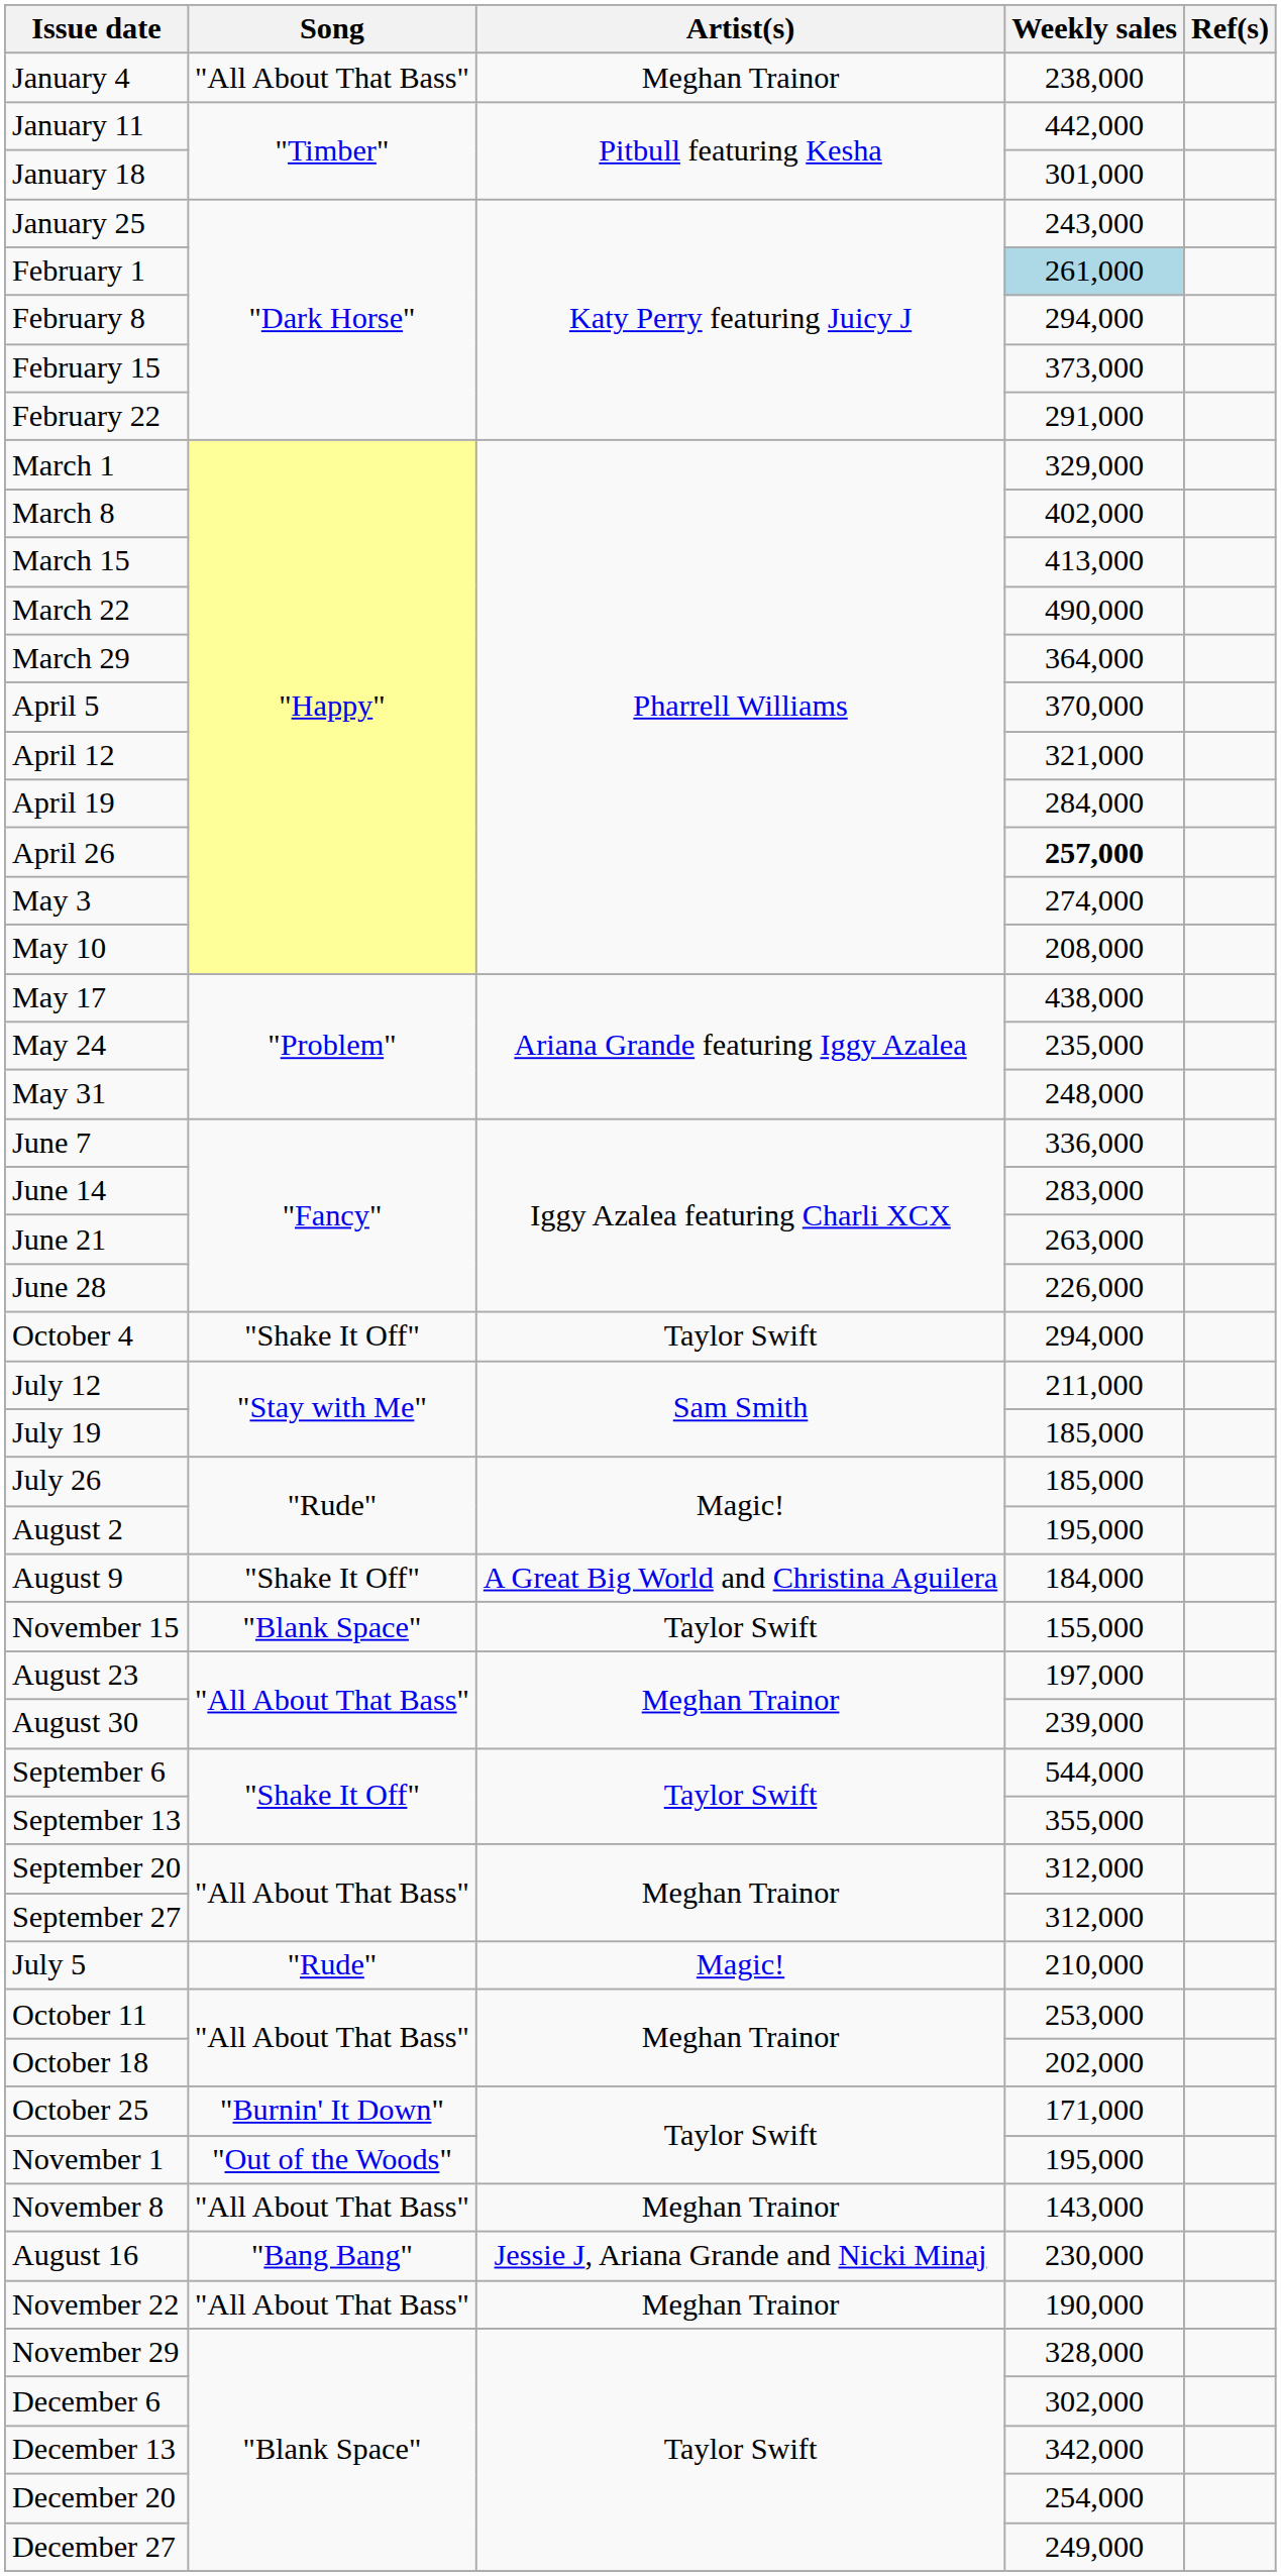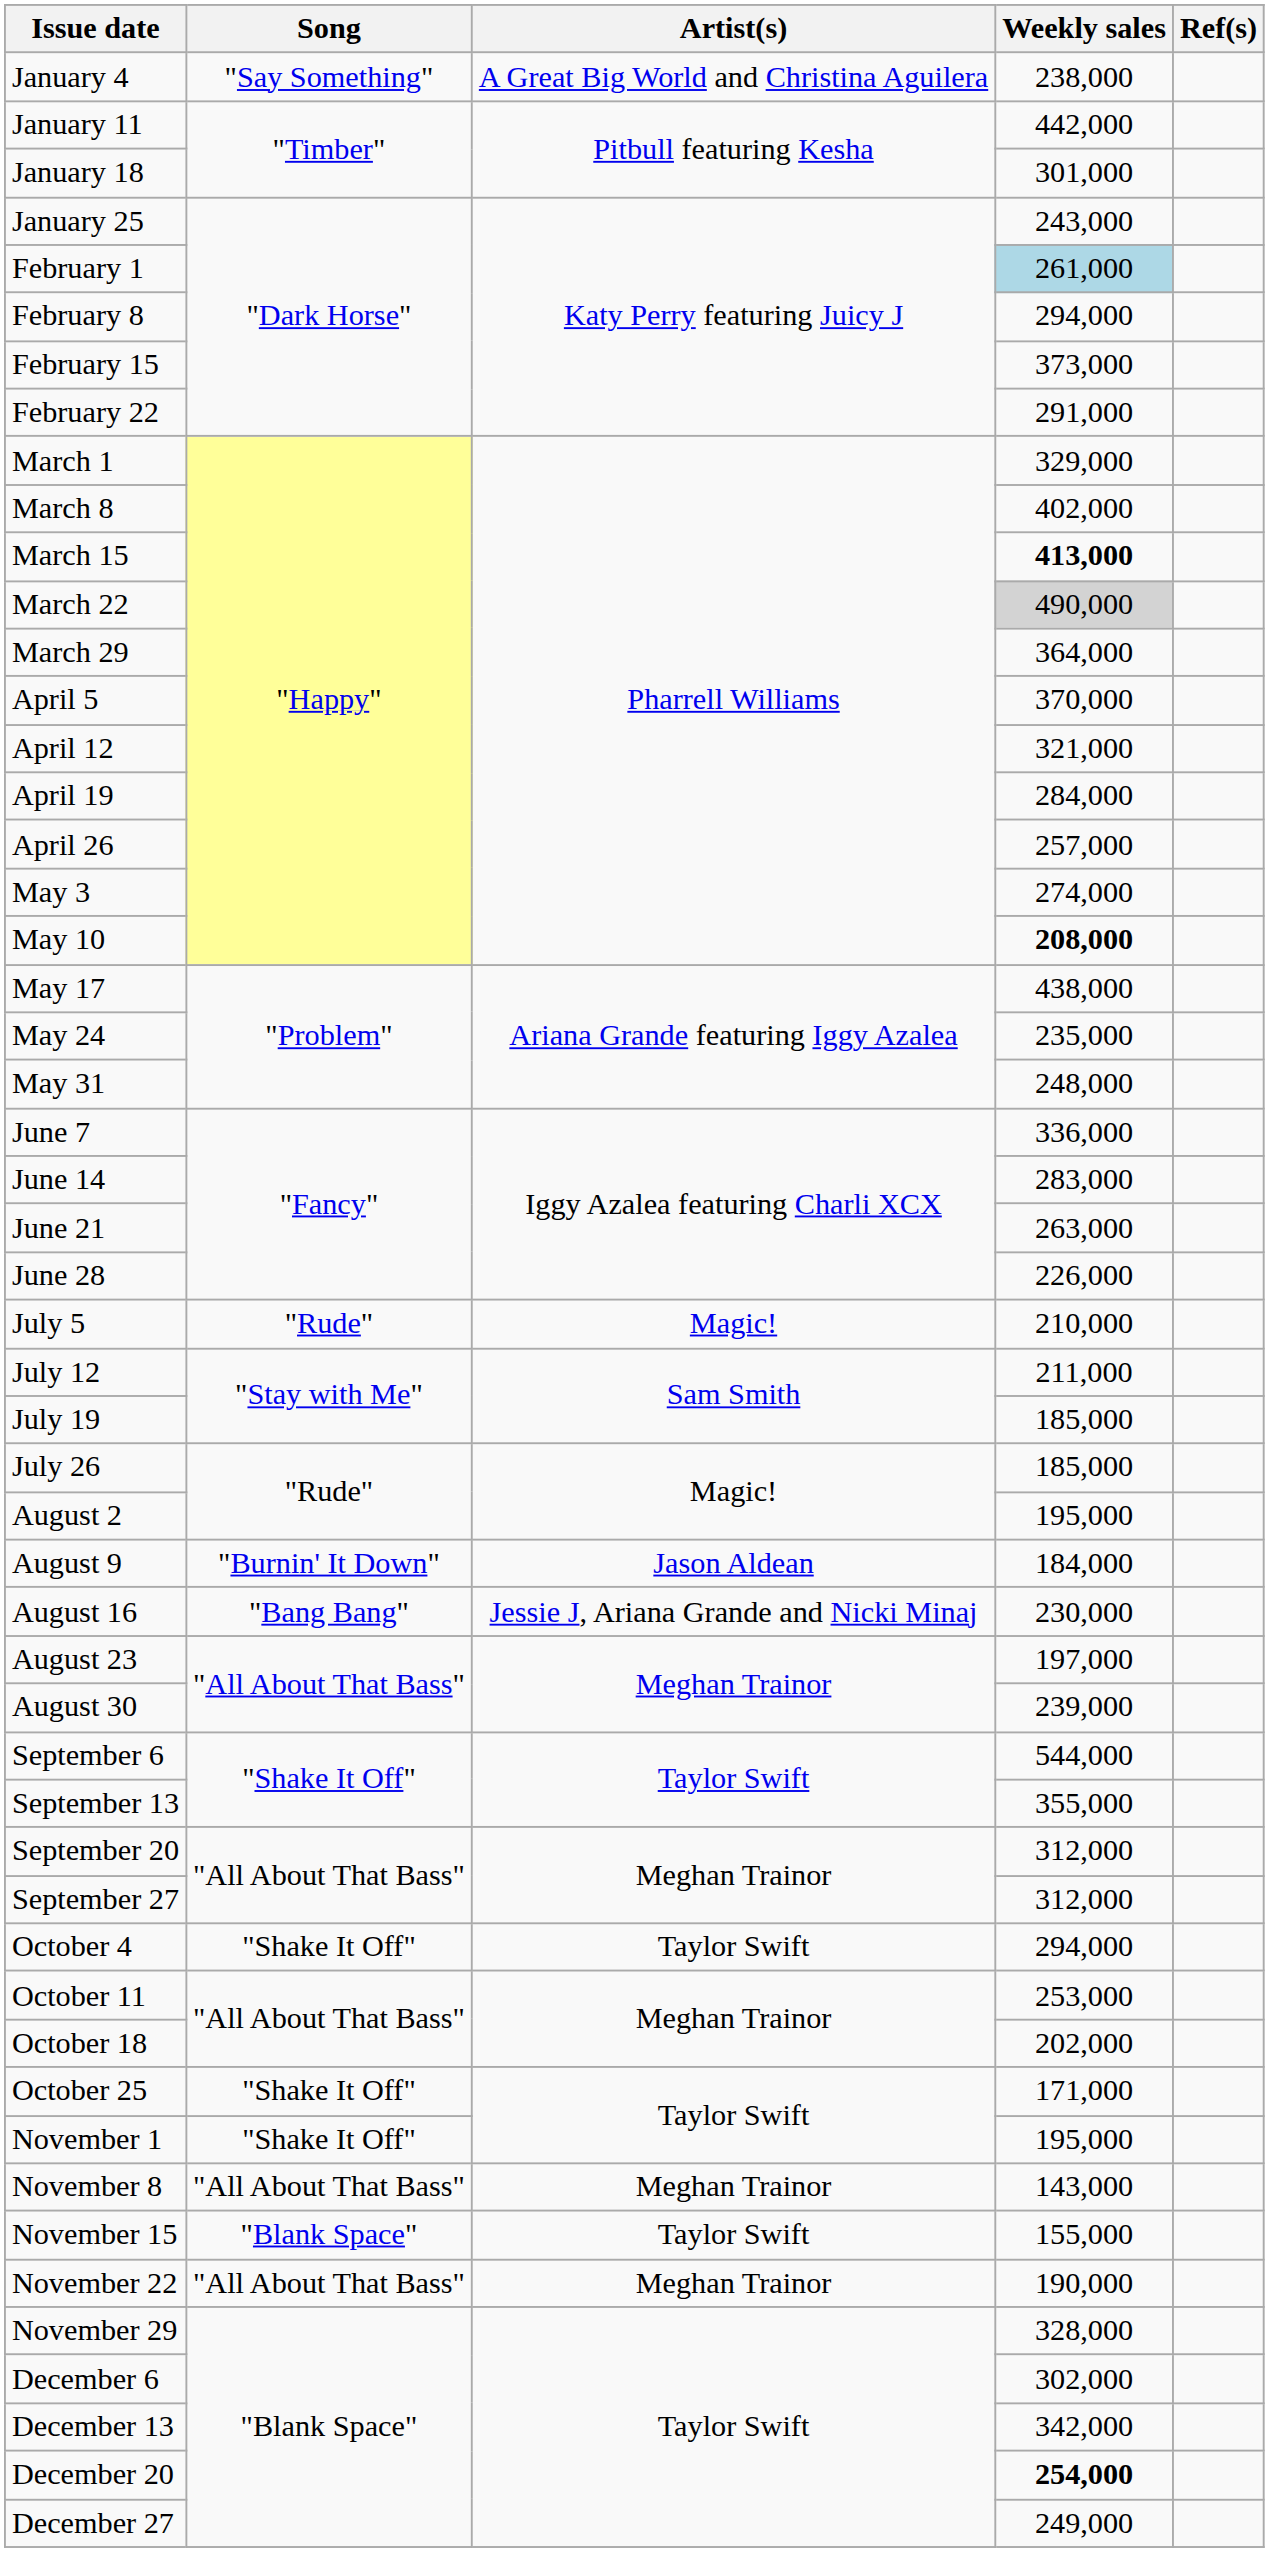 <table class="wikitable sortable">
 <tr>
 <th>Issue date</th>
 <th>Song</th>
 <th>Artist(s)</th>
 <th>Weekly sales</th>
 <th>Ref(s)</th>
 </tr>
 <tr>
 <td>January 4</td>
-<td style="text-align:center;">"All About That Bass"</td>
-<td style="text-align:center;">Meghan Trainor</td>
+<td style="text-align:center;">"<a href='#'>Say Something</a>"</td>
+<td style="text-align:center;"><a href='#'>A Great Big World</a> and <a href='#'>Christina Aguilera</a></td>
 <td style="text-align: center;">238,000</td>
 <td style="text-align: center;"></td>
 </tr>
 <tr>
 <td>January 11</td>
 <td style="text-align: center;" rowspan="2">"<a href='#'>Timber</a>"</td>
 <td style="text-align: center;" rowspan="2"><a href='#'>Pitbull</a> featuring <a href='#'>Kesha</a></td>
 <td style="text-align: center;">442,000</td>
 <td style="text-align: center;"></td>
 </tr>
 <tr>
 <td>January 18</td>
 <td style="text-align: center;">301,000</td>
 <td style="text-align: center;"></td>
 </tr>
 <tr>
 <td>January 25</td>
 <td style="text-align: center;" rowspan="5">"<a href='#'>Dark Horse</a>"</td>
 <td style="text-align: center;" rowspan="5"><a href='#'>Katy Perry</a> featuring <a href='#'>Juicy J</a></td>
 <td style="text-align: center;">243,000</td>
 <td style="text-align: center;"></td>
 </tr>
 <tr>
 <td>February 1</td>
 <td style="background: lightblue; text-align: center;">261,000</td>
 <td style="text-align: center;"></td>
 </tr>
 <tr>
 <td>February 8</td>
 <td style="text-align: center;">294,000</td>
 <td style="text-align: center;"></td>
 </tr>
 <tr>
 <td>February 15</td>
 <td style="text-align: center;">373,000</td>
 <td style="text-align: center;"></td>
 </tr>
 <tr>
 <td>February 22</td>
 <td style="text-align: center;">291,000</td>
 <td style="text-align: center;"></td>
 </tr>
 <tr>
 <td>March 1</td>
 <td style="background:#ff9; text-align:center;" rowspan="11">"<a href='#'>Happy</a>" </td>
 <td style="text-align: center;" rowspan="11"><a href='#'>Pharrell Williams</a></td>
 <td style="text-align: center;">329,000</td>
 <td style="text-align: center;"></td>
 </tr>
 <tr>
 <td>March 8</td>
 <td style="text-align: center;">402,000</td>
 <td style="text-align: center;"></td>
 </tr>
 <tr>
 <td>March 15</td>
-<td style="text-align: center;">413,000</td>
+<td style="text-align: center;"><strong>413,000</strong></td>
 <td style="text-align: center;"></td>
 </tr>
 <tr>
 <td>March 22</td>
-<td style="text-align: center;">490,000</td>
+<td style="background: lightgrey; text-align: center;">490,000</td>
 <td style="text-align: center;"></td>
 </tr>
 <tr>
 <td>March 29</td>
 <td style="text-align: center;">364,000</td>
 <td style="text-align: center;"></td>
 </tr>
 <tr>
 <td>April 5</td>
 <td style="text-align: center;">370,000</td>
 <td style="text-align: center;"></td>
 </tr>
 <tr>
 <td>April 12</td>
 <td style="text-align: center;">321,000</td>
 <td style="text-align: center;"></td>
 </tr>
 <tr>
 <td>April 19</td>
 <td style="text-align: center;">284,000</td>
 <td style="text-align: center;"></td>
 </tr>
 <tr>
 <td>April 26</td>
-<td style="text-align: center;"><strong>257,000</strong></td>
+<td style="text-align: center;">257,000</td>
 <td style="text-align: center;"></td>
 </tr>
 <tr>
 <td>May 3</td>
 <td style="text-align: center;">274,000</td>
 <td style="text-align: center;"></td>
 </tr>
 <tr>
 <td>May 10</td>
-<td style="text-align: center;">208,000</td>
+<td style="text-align: center;"><strong>208,000</strong></td>
 <td style="text-align: center;"></td>
 </tr>
 <tr>
 <td>May 17</td>
 <td style="text-align: center;" rowspan="3">"<a href='#'>Problem</a>"</td>
 <td style="text-align: center;" rowspan="3"><a href='#'>Ariana Grande</a> featuring <a href='#'>Iggy Azalea</a></td>
 <td style="text-align: center;">438,000</td>
 <td style="text-align: center;"></td>
 </tr>
 <tr>
 <td>May 24</td>
 <td style="text-align: center;">235,000</td>
 <td style="text-align: center;"></td>
 </tr>
 <tr>
 <td>May 31</td>
 <td style="text-align: center;">248,000</td>
 <td style="text-align: center;"></td>
 </tr>
 <tr>
 <td>June 7</td>
 <td style="text-align: center;" rowspan="4">"<a href='#'>Fancy</a>"</td>
 <td style="text-align: center;" rowspan="4">Iggy Azalea featuring <a href='#'>Charli XCX</a></td>
 <td style="text-align: center;">336,000</td>
 <td style="text-align: center;"></td>
 </tr>
 <tr>
 <td>June 14</td>
 <td style="text-align: center;">283,000</td>
 <td style="text-align: center;"></td>
 </tr>
 <tr>
 <td>June 21</td>
 <td style="text-align: center;">263,000</td>
 <td style="text-align: center;"></td>
 </tr>
 <tr>
 <td>June 28</td>
 <td style="text-align: center;">226,000</td>
 <td style="text-align: center;"></td>
 </tr>
 <tr>
-<td>October 4</td>
-<td style="text-align:center;">"Shake It Off"</td>
-<td style="text-align:center;">Taylor Swift</td>
-<td style="text-align: center;">294,000</td>
+<td>July 5</td>
+<td style="text-align:center;">"<a href='#'>Rude</a>"</td>
+<td style="text-align:center;"><a href='#'>Magic!</a></td>
+<td style="text-align: center;">210,000</td>
 <td style="text-align: center;"></td>
 </tr>
 <tr>
 <td>July 12</td>
 <td style="text-align: center;" rowspan="2">"<a href='#'>Stay with Me</a>"</td>
 <td style="text-align: center;" rowspan="2"><a href='#'>Sam Smith</a></td>
 <td style="text-align: center;">211,000</td>
 <td style="text-align: center;"></td>
 </tr>
 <tr>
 <td>July 19</td>
 <td style="text-align: center;">185,000</td>
 <td style="text-align: center;"></td>
 </tr>
 <tr>
 <td>July 26</td>
 <td style="text-align: center;" rowspan="2">"Rude"</td>
 <td style="text-align: center;" rowspan="2">Magic!</td>
 <td style="text-align: center;">185,000</td>
 <td style="text-align: center;"></td>
 </tr>
 <tr>
 <td>August 2</td>
 <td style="text-align: center;">195,000</td>
 <td style="text-align: center;"></td>
 </tr>
 <tr>
 <td>August 9</td>
-<td style="text-align:center;">"Shake It Off"</td>
-<td style="text-align:center;"><a href='#'>A Great Big World</a> and <a href='#'>Christina Aguilera</a></td>
+<td style="text-align:center;">"<a href='#'>Burnin' It Down</a>"</td>
+<td style="text-align:center;"><a href='#'>Jason Aldean</a></td>
 <td style="text-align: center;">184,000</td>
 <td style="text-align: center;"></td>
 </tr>
 <tr>
-<td>November 15</td>
-<td style="text-align:center;">"<a href='#'>Blank Space</a>"</td>
-<td style="text-align:center;">Taylor Swift</td>
-<td style="text-align: center;">155,000</td>
+<td>August 16</td>
+<td style="text-align:center;">"<a href='#'>Bang Bang</a>"</td>
+<td style="text-align:center;"><a href='#'>Jessie J</a>, Ariana Grande and <a href='#'>Nicki Minaj</a></td>
+<td style="text-align: center;">230,000</td>
 <td style="text-align: center;"></td>
 </tr>
 <tr>
 <td>August 23</td>
 <td style="text-align: center;" rowspan="2">"<a href='#'>All About That Bass</a>"</td>
 <td style="text-align: center;" rowspan="2"><a href='#'>Meghan Trainor</a></td>
 <td style="text-align: center;">197,000</td>
 <td style="text-align: center;"></td>
 </tr>
 <tr>
 <td>August 30</td>
 <td style="text-align: center;">239,000</td>
 <td style="text-align: center;"></td>
 </tr>
 <tr>
 <td>September 6</td>
 <td style="text-align: center;" rowspan="2">"<a href='#'>Shake It Off</a>"</td>
 <td style="text-align: center;" rowspan="2"><a href='#'>Taylor Swift</a></td>
 <td style="text-align: center;">544,000</td>
 <td style="text-align: center;"></td>
 </tr>
 <tr>
 <td>September 13</td>
 <td style="text-align: center;">355,000</td>
 <td style="text-align: center;"></td>
 </tr>
 <tr>
 <td>September 20</td>
 <td style="text-align: center;" rowspan="2">"All About That Bass"</td>
 <td style="text-align: center;" rowspan="2">Meghan Trainor</td>
 <td style="text-align: center;">312,000</td>
 <td style="text-align: center;"></td>
 </tr>
 <tr>
 <td>September 27</td>
 <td style="text-align: center;">312,000</td>
 <td style="text-align: center;"></td>
 </tr>
 <tr>
-<td>July 5</td>
-<td style="text-align:center;">"<a href='#'>Rude</a>"</td>
-<td style="text-align:center;"><a href='#'>Magic!</a></td>
-<td style="text-align: center;">210,000</td>
+<td>October 4</td>
+<td style="text-align:center;">"Shake It Off"</td>
+<td style="text-align:center;">Taylor Swift</td>
+<td style="text-align: center;">294,000</td>
 <td style="text-align: center;"></td>
 </tr>
 <tr>
 <td>October 11</td>
 <td style="text-align: center;" rowspan="2">"All About That Bass"</td>
 <td style="text-align: center;" rowspan="2">Meghan Trainor</td>
 <td style="text-align: center;">253,000</td>
 <td style="text-align: center;"></td>
 </tr>
 <tr>
 <td>October 18</td>
 <td style="text-align: center;">202,000</td>
 <td style="text-align: center;"></td>
 </tr>
 <tr>
 <td>October 25</td>
-<td style="text-align:center;">"<a href='#'>Burnin' It Down</a>"</td>
+<td style="text-align:center;">"Shake It Off"</td>
 <td style="text-align: center;" rowspan="2">Taylor Swift</td>
 <td style="text-align: center;">171,000</td>
 <td style="text-align: center;"></td>
 </tr>
 <tr>
 <td>November 1</td>
-<td style="text-align:center;">"<a href='#'>Out of the Woods</a>"</td>
+<td style="text-align:center;">"Shake It Off"</td>
 <td style="text-align: center;">195,000</td>
 <td style="text-align: center;"></td>
 </tr>
 <tr>
 <td>November 8</td>
 <td style="text-align:center;">"All About That Bass"</td>
 <td style="text-align:center;">Meghan Trainor</td>
 <td style="text-align: center;">143,000</td>
 <td style="text-align: center;"></td>
 </tr>
 <tr>
-<td>August 16</td>
-<td style="text-align:center;">"<a href='#'>Bang Bang</a>"</td>
-<td style="text-align:center;"><a href='#'>Jessie J</a>, Ariana Grande and <a href='#'>Nicki Minaj</a></td>
-<td style="text-align: center;">230,000</td>
+<td>November 15</td>
+<td style="text-align:center;">"<a href='#'>Blank Space</a>"</td>
+<td style="text-align:center;">Taylor Swift</td>
+<td style="text-align: center;">155,000</td>
 <td style="text-align: center;"></td>
 </tr>
 <tr>
 <td>November 22</td>
 <td style="text-align:center;">"All About That Bass"</td>
 <td style="text-align:center;">Meghan Trainor</td>
 <td style="text-align: center;">190,000</td>
 <td style="text-align: center;"></td>
 </tr>
 <tr>
 <td>November 29</td>
 <td style="text-align: center;" rowspan="5">"Blank Space"</td>
 <td style="text-align: center;" rowspan="5">Taylor Swift</td>
 <td style="text-align: center;">328,000</td>
 <td style="text-align: center;"></td>
 </tr>
 <tr>
 <td>December 6</td>
 <td style="text-align: center;">302,000</td>
 <td style="text-align: center;"></td>
 </tr>
 <tr>
 <td>December 13</td>
 <td style="text-align: center;">342,000</td>
 <td style="text-align: center;"></td>
 </tr>
 <tr>
 <td>December 20</td>
-<td style="text-align: center;">254,000</td>
+<td style="text-align: center;"><strong>254,000</strong></td>
 <td style="text-align: center;"></td>
 </tr>
 <tr>
 <td>December 27</td>
 <td style="text-align: center;">249,000</td>
 <td style="text-align: center;"></td>
 </tr>
 </table>
